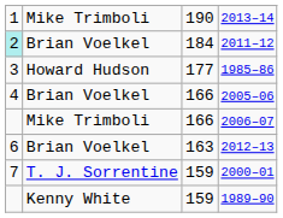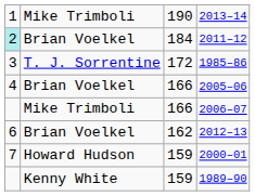 <table class="wikitable">
 <tr>
 </tr>
 <tr>
 <td>1</td>
 <td>Mike Trimboli</td>
 <td>190</td>
 <td style="font-size:80%;"><a href='#'>2013–14</a></td>
 </tr>
 <tr>
 <td style="background: paleturquoise;">2</td>
 <td>Brian Voelkel</td>
 <td>184</td>
 <td style="font-size:80%;"><a href='#'>2011–12</a></td>
 </tr>
 <tr>
 <td>3</td>
-<td>Howard Hudson</td>
-<td>177</td>
+<td><a href='#'>T. J. Sorrentine</a></td>
+<td>172</td>
 <td style="font-size:80%;"><a href='#'>1985–86</a></td>
 </tr>
 <tr>
 <td>4</td>
 <td>Brian Voelkel</td>
 <td>166</td>
 <td style="font-size:80%;"><a href='#'>2005–06</a></td>
 </tr>
 <tr>
 <td></td>
 <td>Mike Trimboli</td>
 <td>166</td>
 <td style="font-size:80%;"><a href='#'>2006–07</a></td>
 </tr>
 <tr>
 <td>6</td>
 <td>Brian Voelkel</td>
-<td>163</td>
+<td>162</td>
 <td style="font-size:80%;"><a href='#'>2012–13</a></td>
 </tr>
 <tr>
 <td>7</td>
-<td><a href='#'>T. J. Sorrentine</a></td>
+<td>Howard Hudson</td>
 <td>159</td>
 <td style="font-size:80%;"><a href='#'>2000–01</a></td>
 </tr>
 <tr>
 <td></td>
 <td>Kenny White</td>
 <td>159</td>
 <td style="font-size:80%;"><a href='#'>1989–90</a></td>
 </tr>
 </table>
